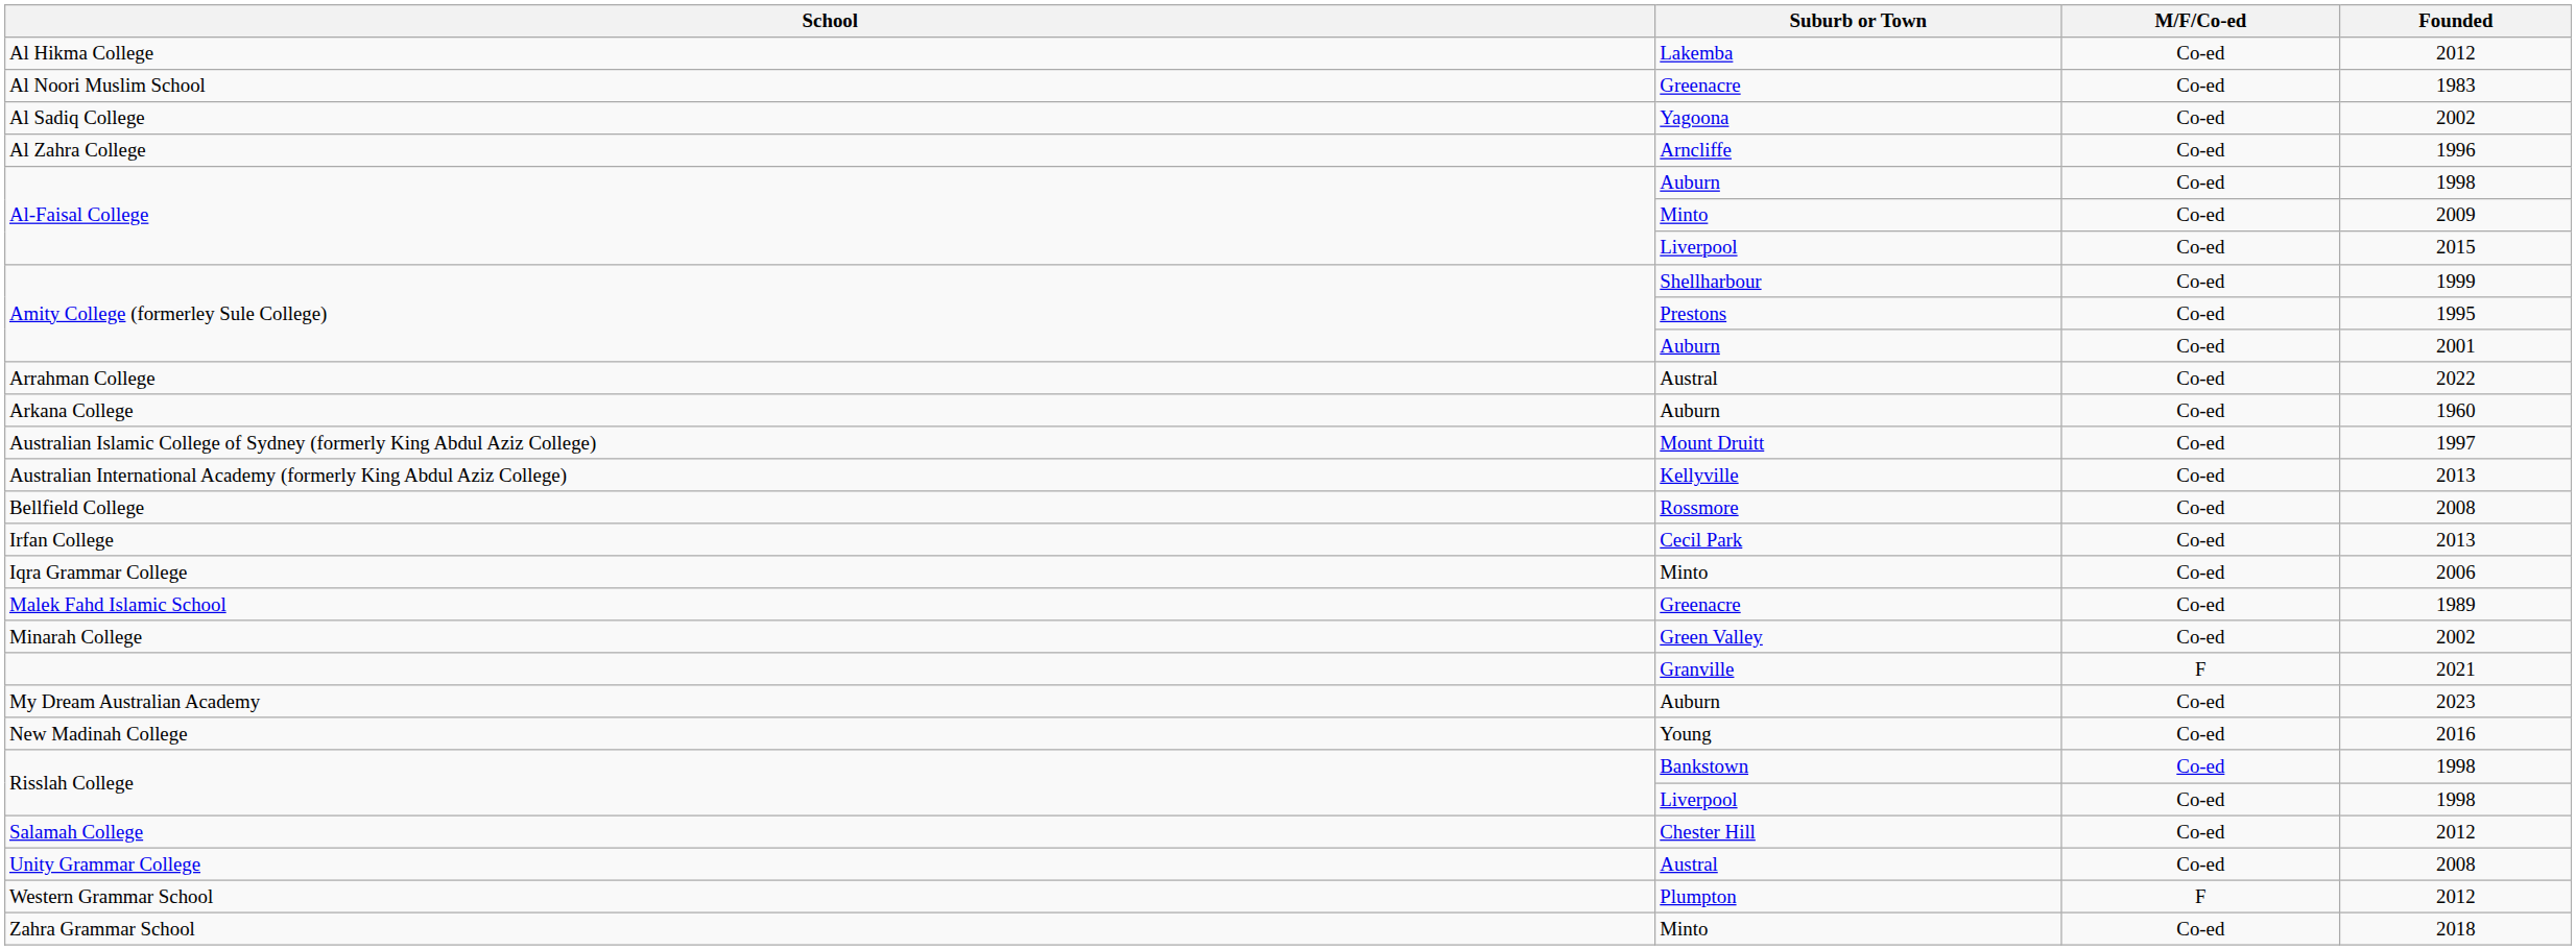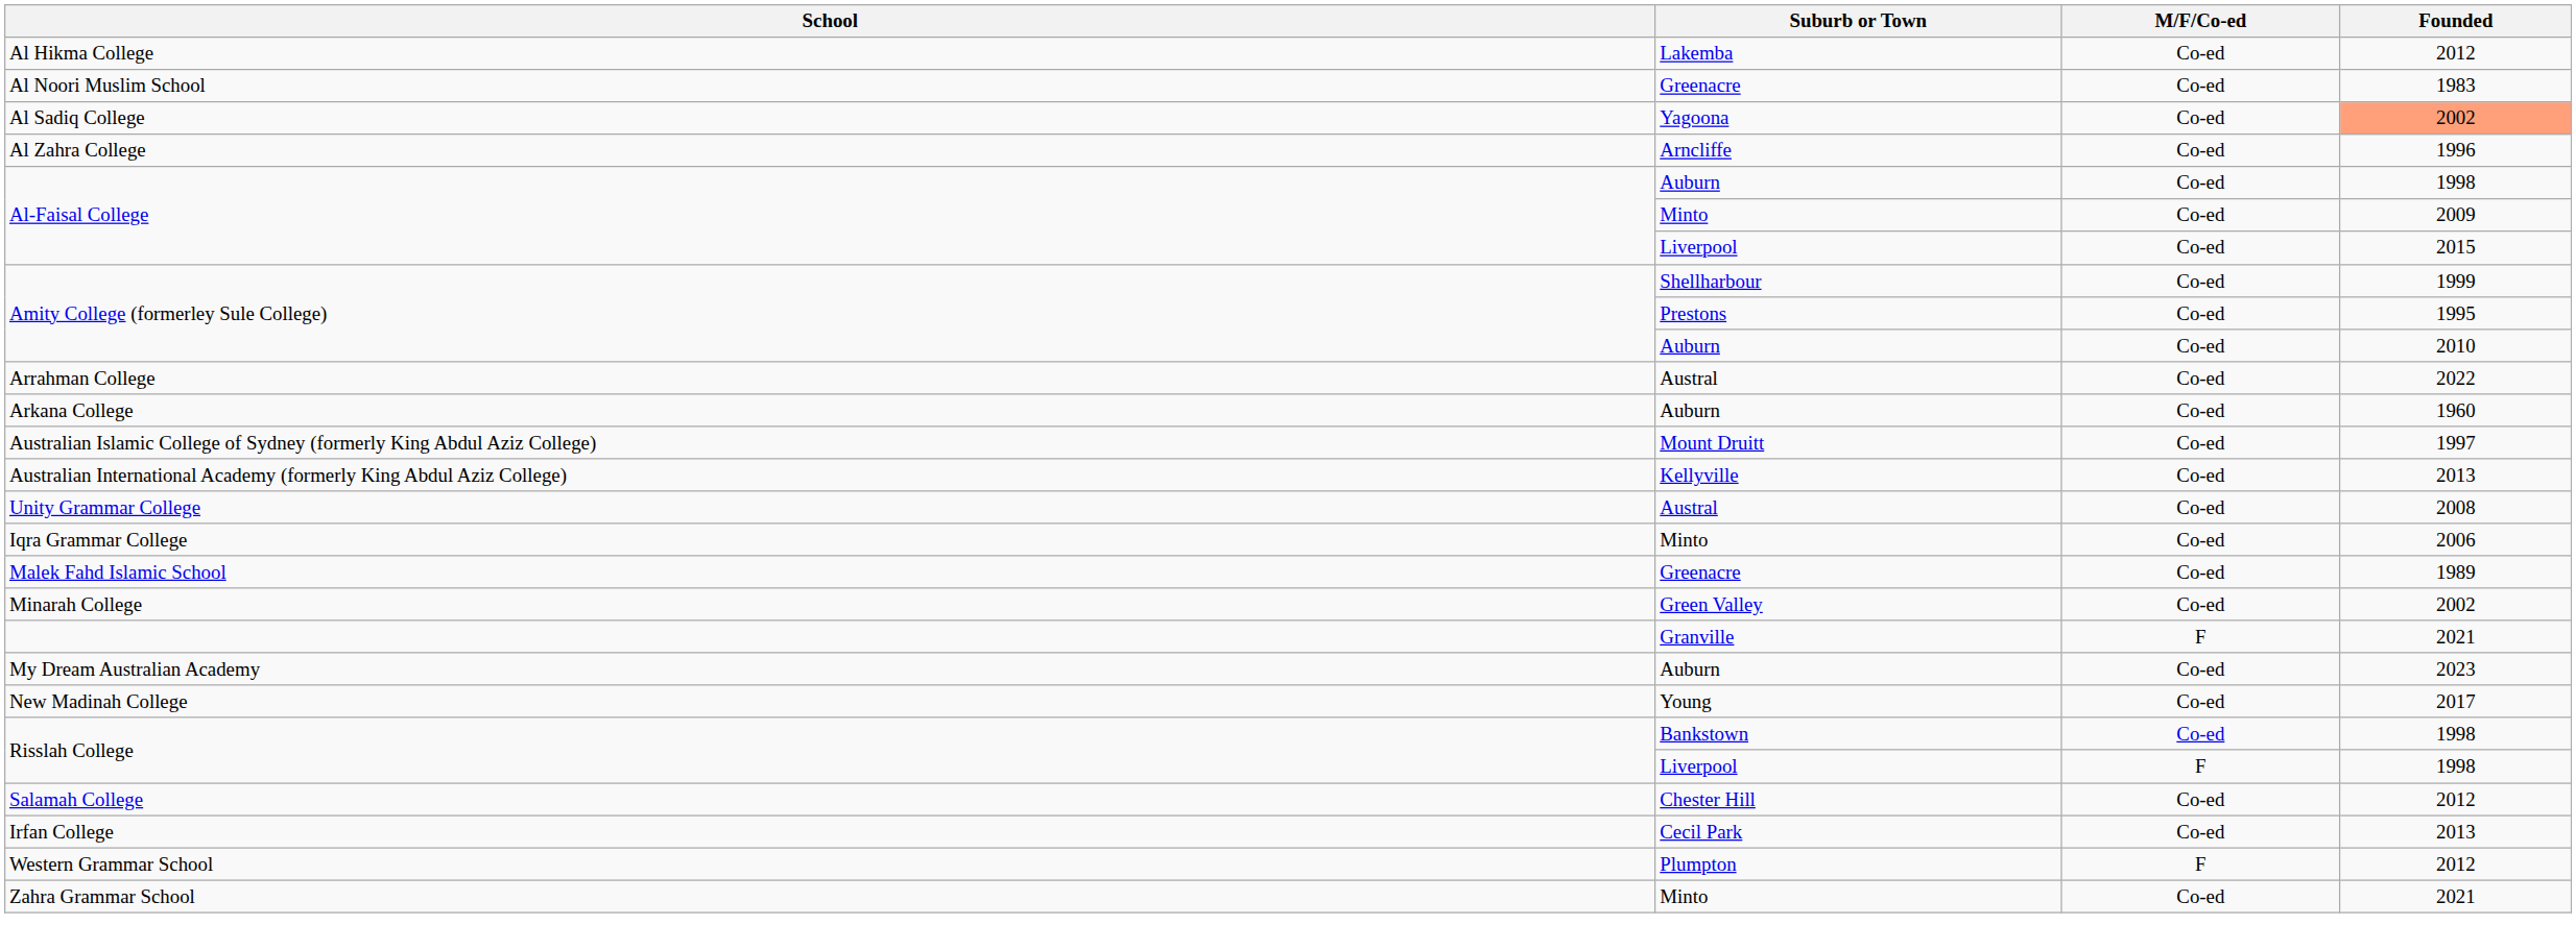 <table class="wikitable sortable" style="font-size:95%" border="1" cellpadding="2" cellspacing="0" width="100%">
 <tr bgcolor="#efefef" align="center">
 <th>School</th>
 <th>Suburb or Town</th>
 <th>M/F/Co-ed</th>
 <th>Founded</th>
 </tr>
 <tr>
 <td>Al Hikma College</td>
 <td><a href='#'>Lakemba</a></td>
 <td align="center">Co-ed</td>
 <td align="center">2012</td>
 </tr>
 <tr>
 <td>Al Noori Muslim School</td>
 <td><a href='#'>Greenacre</a></td>
 <td align="center">Co-ed</td>
 <td align="center">1983</td>
 </tr>
 <tr>
 <td>Al Sadiq College</td>
 <td><a href='#'>Yagoona</a></td>
 <td align="center">Co-ed</td>
-<td align="center">2002</td>
+<td align="center" style="background: lightsalmon;">2002</td>
 </tr>
 <tr>
 <td>Al Zahra College</td>
 <td><a href='#'>Arncliffe</a></td>
 <td align="center">Co-ed</td>
 <td align="center">1996</td>
 </tr>
 <tr>
 <td rowspan="3"><a href='#'>Al-Faisal College</a></td>
 <td><a href='#'>Auburn</a></td>
 <td align="center">Co-ed</td>
 <td align="center">1998</td>
 </tr>
 <tr>
 <td><a href='#'>Minto</a></td>
 <td align="center">Co-ed</td>
 <td align="center">2009</td>
 </tr>
 <tr>
 <td><a href='#'>Liverpool</a></td>
 <td align="center">Co-ed</td>
 <td align="center">2015</td>
 </tr>
 <tr>
 <td rowspan="3"><a href='#'>Amity College</a> (formerley Sule College)</td>
 <td><a href='#'>Shellharbour</a></td>
 <td align="center">Co-ed</td>
 <td align="center">1999</td>
 </tr>
 <tr>
 <td><a href='#'>Prestons</a></td>
 <td align="center">Co-ed</td>
 <td align="center">1995</td>
 </tr>
 <tr>
 <td><a href='#'>Auburn</a></td>
 <td align="center">Co-ed</td>
-<td align="center">2001</td>
+<td align="center">2010</td>
 </tr>
 <tr>
 <td>Arrahman College</td>
 <td>Austral</td>
 <td align="center">Co-ed</td>
 <td align="center">2022</td>
 </tr>
 <tr>
 <td>Arkana College</td>
 <td>Auburn</td>
 <td align="center">Co-ed</td>
 <td align="center">1960</td>
 </tr>
 <tr>
 <td>Australian Islamic College of Sydney (formerly King Abdul Aziz College)</td>
 <td><a href='#'>Mount Druitt</a></td>
 <td align="center">Co-ed</td>
 <td align="center">1997</td>
 </tr>
 <tr>
 <td>Australian International Academy (formerly King Abdul Aziz College)</td>
 <td><a href='#'>Kellyville</a></td>
 <td align="center">Co-ed</td>
 <td align="center">2013</td>
 </tr>
 <tr>
-<td>Bellfield College</td>
-<td><a href='#'>Rossmore</a></td>
+<td><a href='#'>Unity Grammar College</a></td>
+<td><a href='#'>Austral</a></td>
 <td align="center">Co-ed</td>
 <td align="center">2008</td>
-</tr>
-<tr>
-<td>Irfan College</td>
-<td><a href='#'>Cecil Park</a></td>
-<td align="center">Co-ed</td>
-<td align="center">2013</td>
 </tr>
 <tr>
 <td>Iqra Grammar College</td>
 <td>Minto</td>
 <td align="center">Co-ed</td>
 <td align="center">2006</td>
 </tr>
 <tr>
 <td><a href='#'>Malek Fahd Islamic School</a></td>
 <td><a href='#'>Greenacre</a></td>
 <td align="center">Co-ed</td>
 <td align="center">1989</td>
 </tr>
 <tr>
 <td>Minarah College</td>
 <td><a href='#'>Green Valley</a></td>
 <td align="center">Co-ed</td>
 <td align="center">2002</td>
 </tr>
 <tr>
 <td></td>
 <td><a href='#'>Granville</a></td>
 <td align="center">F</td>
 <td align="center">2021</td>
 </tr>
 <tr>
 <td>My Dream Australian Academy</td>
 <td>Auburn</td>
 <td align="center">Co-ed</td>
 <td align="center">2023</td>
 </tr>
 <tr>
 <td>New Madinah College</td>
 <td>Young</td>
 <td align="center">Co-ed</td>
-<td align="center">2016</td>
+<td align="center">2017</td>
 </tr>
 <tr>
 <td rowspan=2>Risslah College</td>
 <td><a href='#'>Bankstown</a></td>
 <td align="center"><a href='#'>Co-ed</a></td>
 <td align="center">1998</td>
 </tr>
 <tr>
 <td><a href='#'>Liverpool</a></td>
-<td align="center">Co-ed</td>
+<td align="center">F</td>
 <td align="center">1998</td>
 </tr>
 <tr>
 <td><a href='#'>Salamah College</a></td>
 <td><a href='#'>Chester Hill</a></td>
 <td align="center">Co-ed</td>
 <td align="center">2012</td>
 </tr>
 <tr>
-<td><a href='#'>Unity Grammar College</a></td>
-<td><a href='#'>Austral</a></td>
+<td>Irfan College</td>
+<td><a href='#'>Cecil Park</a></td>
 <td align="center">Co-ed</td>
-<td align="center">2008</td>
+<td align="center">2013</td>
 </tr>
 <tr>
 <td>Western Grammar School</td>
 <td><a href='#'>Plumpton</a></td>
 <td align="center">F</td>
 <td align="center">2012</td>
 </tr>
 <tr>
 <td>Zahra Grammar School</td>
 <td>Minto</td>
 <td align="center">Co-ed</td>
-<td align="center">2018</td>
+<td align="center">2021</td>
 </tr>
 </table>
